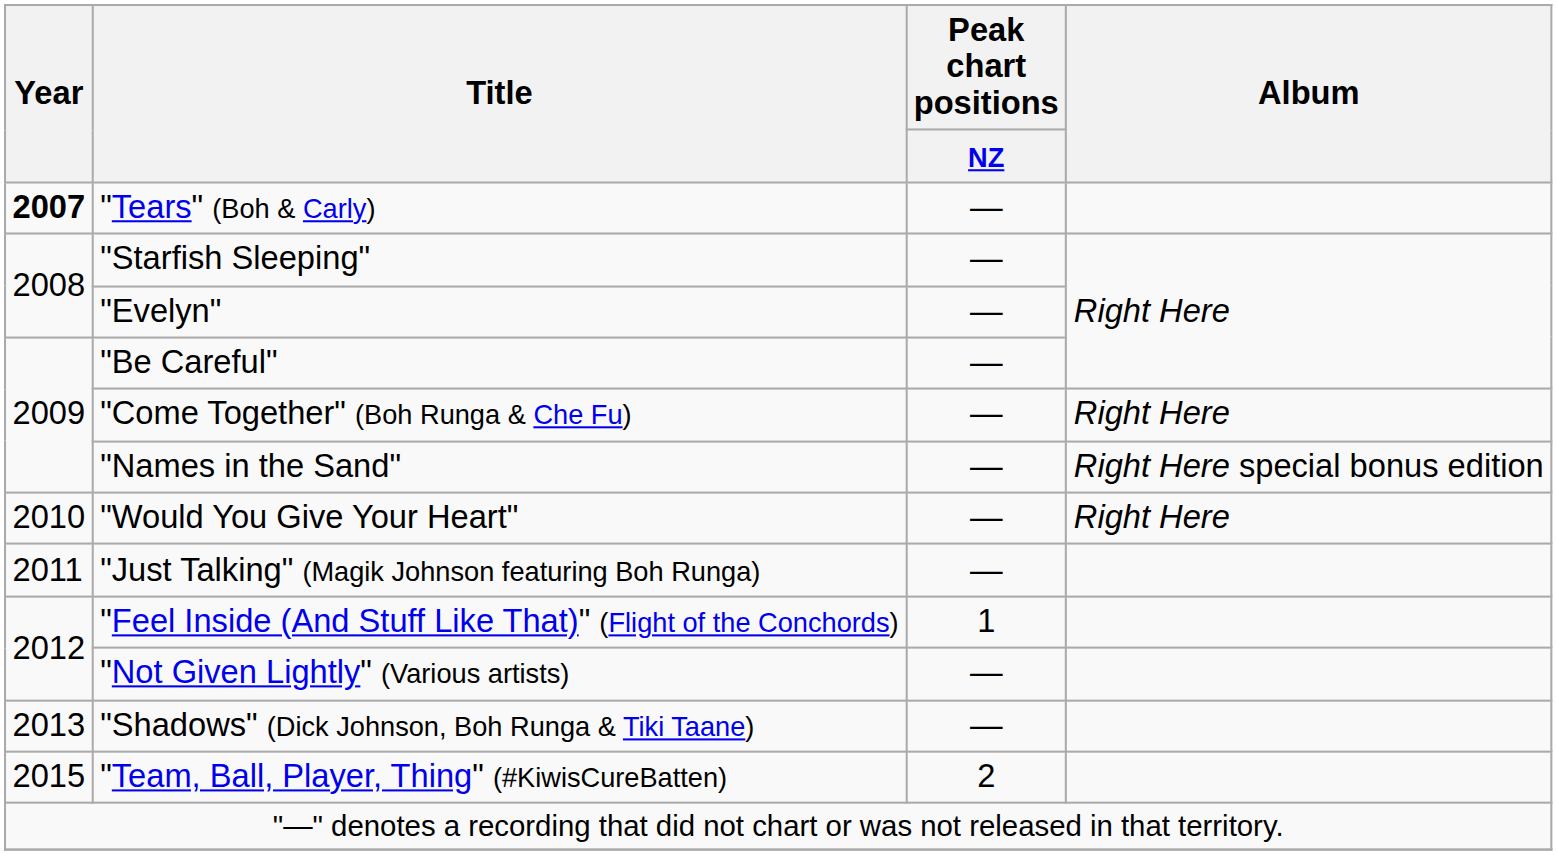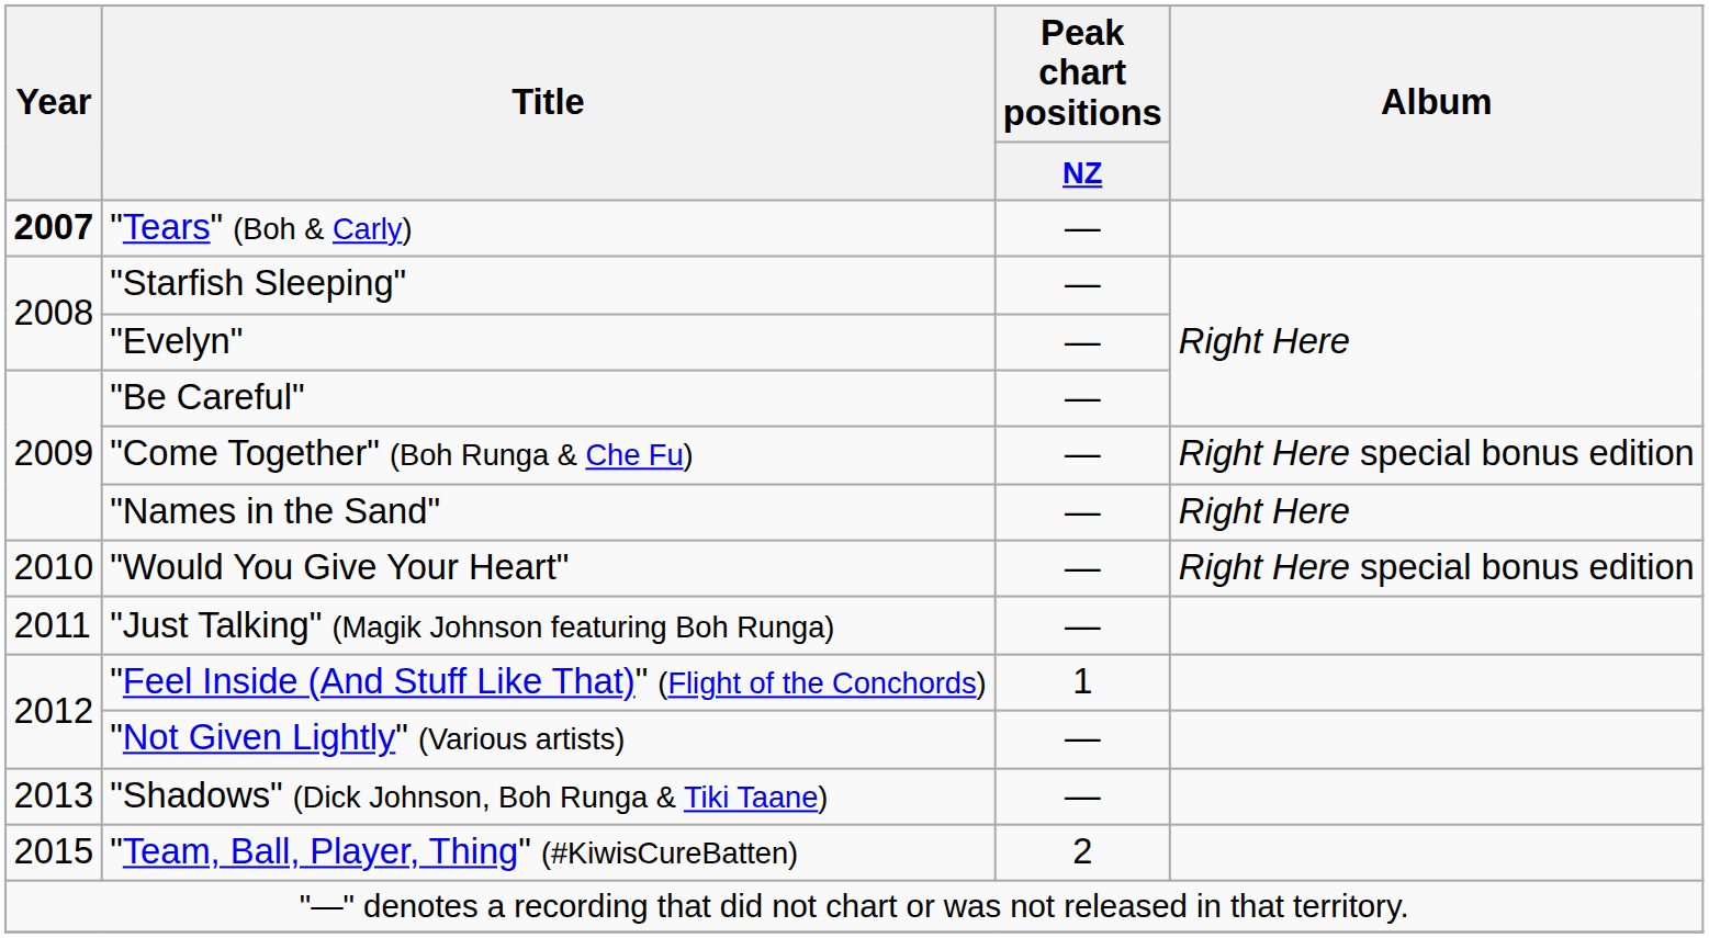 <table class="wikitable plainrowheaders">
 <tr>
 <th rowspan="2">Year</th>
 <th rowspan="2">Title</th>
 <th width="3em">Peak chart positions</th>
 <th rowspan="2">Album</th>
 </tr>
 <tr>
 <th><small><a href='#'>NZ</a></small><br></th>
 </tr>
 <tr>
 <td><strong>2007</strong></td>
 <td>"<a href='#'>Tears</a>" <small>(Boh & <a href='#'>Carly</a>)</small></td>
 <td align="center">—</td>
 <td></td>
 </tr>
 <tr>
 <td rowspan="2">2008</td>
 <td>"Starfish Sleeping"</td>
 <td align="center">—</td>
 <td rowspan="3"><em>Right Here</em></td>
 </tr>
 <tr>
 <td>"Evelyn"</td>
 <td align="center">—</td>
 </tr>
 <tr>
 <td rowspan="3">2009</td>
 <td>"Be Careful"</td>
 <td align="center">—</td>
 </tr>
 <tr>
 <td>"Come Together" <small>(Boh Runga & <a href='#'>Che Fu</a>)</small></td>
 <td align="center">—</td>
-<td><em>Right Here</em></td>
+<td><em>Right Here</em> special bonus edition</td>
 </tr>
 <tr>
 <td>"Names in the Sand"</td>
 <td align="center">—</td>
-<td><em>Right Here</em> special bonus edition</td>
+<td><em>Right Here</em></td>
 </tr>
 <tr>
 <td>2010</td>
 <td>"Would You Give Your Heart"</td>
 <td align="center">—</td>
-<td><em>Right Here</em></td>
+<td><em>Right Here</em> special bonus edition</td>
 </tr>
 <tr>
 <td>2011</td>
 <td>"Just Talking" <small>(Magik Johnson featuring Boh Runga)</small></td>
 <td align="center">—</td>
 <td></td>
 </tr>
 <tr>
 <td rowspan="2">2012</td>
 <td>"<a href='#'>Feel Inside (And Stuff Like That)</a>" <small>(<a href='#'>Flight of the Conchords</a>)</small></td>
 <td align="center">1</td>
 <td></td>
 </tr>
 <tr>
 <td>"<a href='#'>Not Given Lightly</a>" <small>(Various artists)</small></td>
 <td align="center">—</td>
 <td></td>
 </tr>
 <tr>
 <td>2013</td>
 <td>"Shadows" <small>(Dick Johnson, Boh Runga & <a href='#'>Tiki Taane</a>)</small></td>
 <td align="center">—</td>
 <td></td>
 </tr>
 <tr>
 <td>2015</td>
 <td>"<a href='#'>Team, Ball, Player, Thing</a>" <small>(#KiwisCureBatten)</small></td>
 <td align="center">2</td>
 <td></td>
 </tr>
 <tr>
 <td colspan="4" style="font-size:90%" align="center">"—" denotes a recording that did not chart or was not released in that territory.</td>
 </tr>
 <tr>
 </tr>
 </table>
